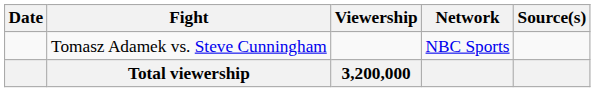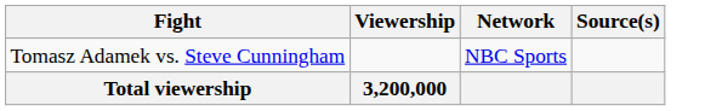 <table class="wikitable sortable" style="text-align:center">
 <tr>
-<th>Date</th>
 <th>Fight</th>
 <th>Viewership</th>
 <th>Network</th>
 <th>Source(s)</th>
 </tr>
 <tr>
-<td></td>
 <td>Tomasz Adamek vs. <a href='#'>Steve Cunningham</a></td>
 <td></td>
 <td><a href='#'>NBC Sports</a></td>
 <td></td>
 </tr>
 <tr>
-<th></th>
 <th>Total viewership</th>
 <th>3,200,000</th>
 <th></th>
 <th></th>
 </tr>
 </table>
